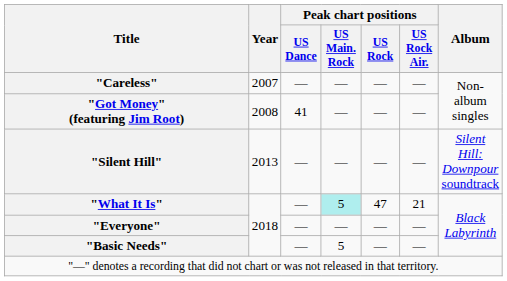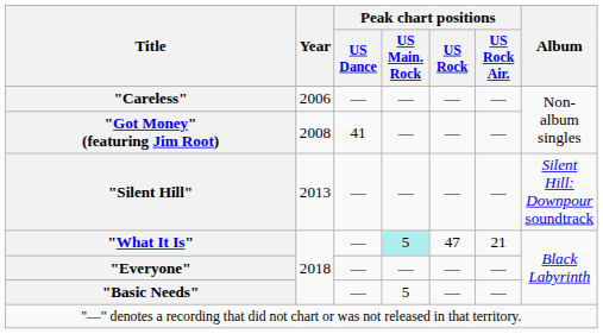 <table class="wikitable plainrowheaders" style="text-align:center;">
 <tr>
 <th scope="col" rowspan="2" style="width:22em;">Title</th>
 <th scope="col" rowspan="2">Year</th>
 <th scope="col" colspan="4">Peak chart positions</th>
 <th scope="col" rowspan="2">Album</th>
 </tr>
 <tr>
 <th scope="col" style="width:3em;font-size:90%;"><a href='#'>US<br>Dance</a><br></th>
 <th scope="col" style="width:3em;font-size:90%;"><a href='#'>US<br>Main.<br>Rock</a><br></th>
 <th scope="col" style="width:3em;font-size:90%;"><a href='#'>US<br>Rock</a><br></th>
 <th scope="col" style="width:3em;font-size:90%;"><a href='#'>US<br>Rock<br>Air.</a><br></th>
 </tr>
 <tr>
 <th scope="row">"Careless"</th>
-<td>2007</td>
+<td>2006</td>
 <td>—</td>
 <td>—</td>
 <td>—</td>
 <td>—</td>
 <td rowspan="2">Non-album singles</td>
 </tr>
 <tr>
 <th scope="row">"<a href='#'>Got Money</a>"<br><span>(featuring <a href='#'>Jim Root</a>)</span></th>
 <td>2008</td>
 <td>41</td>
 <td>—</td>
 <td>—</td>
 <td>—</td>
 </tr>
 <tr>
 <th scope="row">"Silent Hill"</th>
 <td>2013</td>
 <td>—</td>
 <td>—</td>
 <td>—</td>
 <td>—</td>
 <td><a href='#'><em>Silent Hill: Downpour</em> soundtrack</a></td>
 </tr>
 <tr>
 <th scope="row">"<a href='#'>What It Is</a>"</th>
 <td rowspan="3">2018</td>
 <td>—</td>
 <td style="background: paleturquoise;">5</td>
 <td>47</td>
 <td>21</td>
 <td rowspan="3"><em><a href='#'>Black Labyrinth</a></em></td>
 </tr>
 <tr>
 <th scope="row">"Everyone"</th>
 <td>—</td>
 <td>—</td>
 <td>—</td>
 <td>—</td>
 </tr>
 <tr>
 <th scope="row">"Basic Needs"</th>
 <td>—</td>
 <td>5</td>
 <td>—</td>
 <td>—</td>
 </tr>
 <tr>
 <td colspan="8" style="font-size:90%">"—" denotes a recording that did not chart or was not released in that territory.</td>
 </tr>
 </table>
